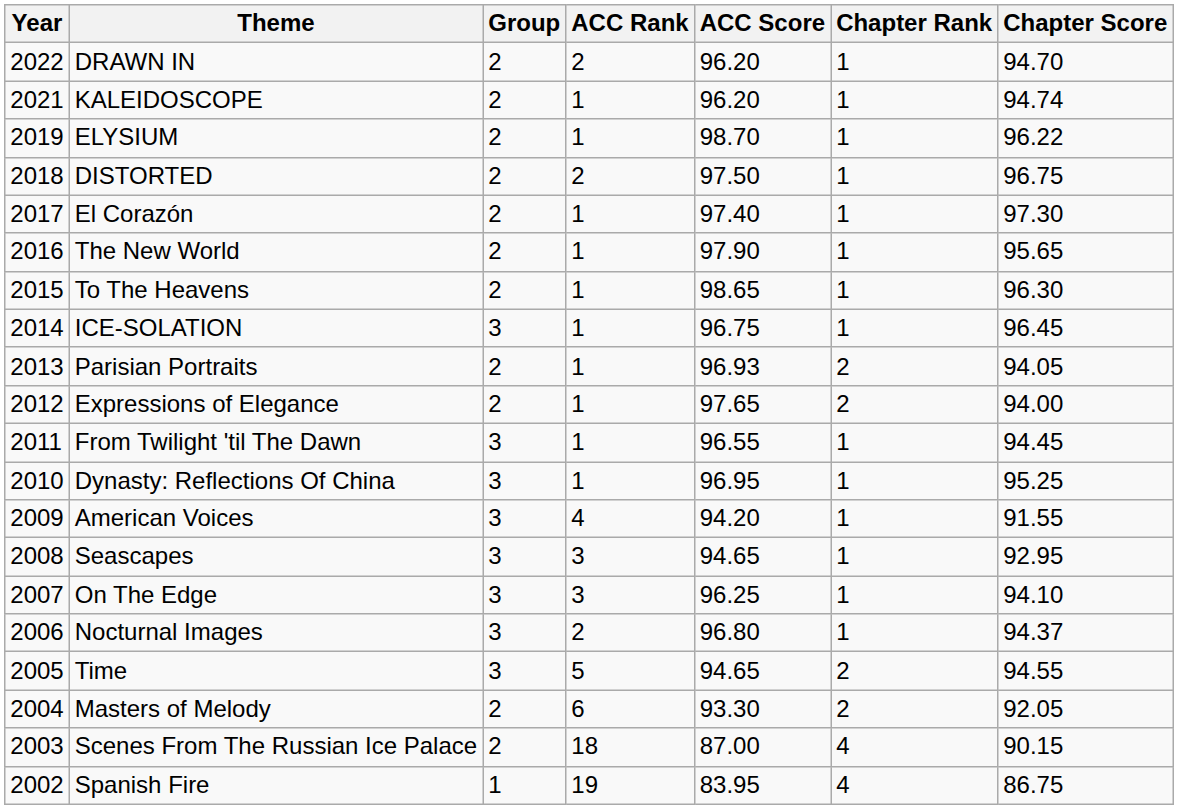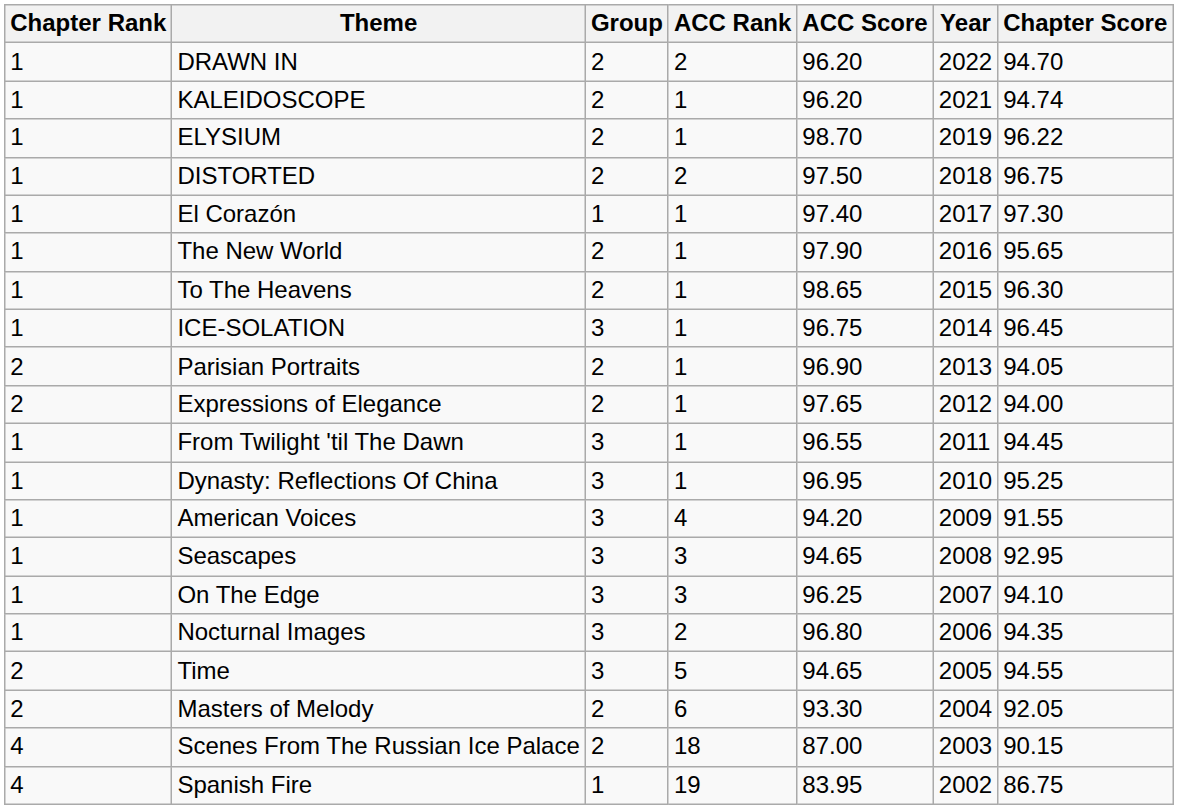 <table class="wikitable sortable">
 <tr>
-<th>Year</th>
+<th data-sort-type="number">Chapter Rank</th>
 <th>Theme</th>
 <th data-sort-type="number">Group</th>
 <th data-sort-type="number">ACC Rank</th>
 <th data-sort-type="number">ACC Score</th>
-<th data-sort-type="number">Chapter Rank</th>
+<th>Year</th>
 <th data-sort-type="number">Chapter Score</th>
 </tr>
 <tr>
-<td>2022</td>
+<td>1</td>
 <td>DRAWN IN</td>
 <td>2</td>
 <td>2</td>
 <td>96.20</td>
-<td>1</td>
+<td>2022</td>
 <td>94.70</td>
 </tr>
 <tr>
-<td>2021</td>
+<td>1</td>
 <td>KALEIDOSCOPE</td>
 <td>2</td>
 <td>1</td>
 <td>96.20</td>
-<td>1</td>
+<td>2021</td>
 <td>94.74</td>
 </tr>
 <tr>
-<td>2019</td>
+<td>1</td>
 <td>ELYSIUM</td>
 <td>2</td>
 <td>1</td>
 <td>98.70</td>
-<td>1</td>
+<td>2019</td>
 <td>96.22</td>
 </tr>
 <tr>
-<td>2018</td>
+<td>1</td>
 <td>DISTORTED</td>
 <td>2</td>
 <td>2</td>
 <td>97.50</td>
-<td>1</td>
+<td>2018</td>
 <td>96.75</td>
 </tr>
 <tr>
-<td>2017</td>
+<td>1</td>
 <td>El Corazón</td>
-<td>2</td>
+<td>1</td>
 <td>1</td>
 <td>97.40</td>
-<td>1</td>
+<td>2017</td>
 <td>97.30</td>
 </tr>
 <tr>
-<td>2016</td>
+<td>1</td>
 <td>The New World</td>
 <td>2</td>
 <td>1</td>
 <td>97.90</td>
-<td>1</td>
+<td>2016</td>
 <td>95.65</td>
 </tr>
 <tr>
-<td>2015</td>
+<td>1</td>
 <td>To The Heavens</td>
 <td>2</td>
 <td>1</td>
 <td>98.65</td>
-<td>1</td>
+<td>2015</td>
 <td>96.30</td>
 </tr>
 <tr>
-<td>2014</td>
+<td>1</td>
 <td>ICE-SOLATION</td>
 <td>3</td>
 <td>1</td>
 <td>96.75</td>
-<td>1</td>
+<td>2014</td>
 <td>96.45</td>
 </tr>
 <tr>
-<td>2013</td>
+<td>2</td>
 <td>Parisian Portraits</td>
 <td>2</td>
 <td>1</td>
-<td>96.93</td>
-<td>2</td>
+<td>96.90</td>
+<td>2013</td>
 <td>94.05</td>
 </tr>
 <tr>
-<td>2012</td>
+<td>2</td>
 <td>Expressions of Elegance</td>
 <td>2</td>
 <td>1</td>
 <td>97.65</td>
-<td>2</td>
+<td>2012</td>
 <td>94.00</td>
 </tr>
 <tr>
-<td>2011</td>
+<td>1</td>
 <td>From Twilight 'til The Dawn</td>
 <td>3</td>
 <td>1</td>
 <td>96.55</td>
-<td>1</td>
+<td>2011</td>
 <td>94.45</td>
 </tr>
 <tr>
-<td>2010</td>
+<td>1</td>
 <td>Dynasty: Reflections Of China</td>
 <td>3</td>
 <td>1</td>
 <td>96.95</td>
-<td>1</td>
+<td>2010</td>
 <td>95.25</td>
 </tr>
 <tr>
-<td>2009</td>
+<td>1</td>
 <td>American Voices</td>
 <td>3</td>
 <td>4</td>
 <td>94.20</td>
-<td>1</td>
+<td>2009</td>
 <td>91.55</td>
 </tr>
 <tr>
-<td>2008</td>
+<td>1</td>
 <td>Seascapes</td>
 <td>3</td>
 <td>3</td>
 <td>94.65</td>
-<td>1</td>
+<td>2008</td>
 <td>92.95</td>
 </tr>
 <tr>
-<td>2007</td>
+<td>1</td>
 <td>On The Edge</td>
 <td>3</td>
 <td>3</td>
 <td>96.25</td>
-<td>1</td>
+<td>2007</td>
 <td>94.10</td>
 </tr>
 <tr>
-<td>2006</td>
+<td>1</td>
 <td>Nocturnal Images</td>
 <td>3</td>
 <td>2</td>
 <td>96.80</td>
-<td>1</td>
-<td>94.37</td>
+<td>2006</td>
+<td>94.35</td>
 </tr>
 <tr>
-<td>2005</td>
+<td>2</td>
 <td>Time</td>
 <td>3</td>
 <td>5</td>
 <td>94.65</td>
-<td>2</td>
+<td>2005</td>
 <td>94.55</td>
 </tr>
 <tr>
-<td>2004</td>
+<td>2</td>
 <td>Masters of Melody</td>
 <td>2</td>
 <td>6</td>
 <td>93.30</td>
-<td>2</td>
+<td>2004</td>
 <td>92.05</td>
 </tr>
 <tr>
-<td>2003</td>
+<td>4</td>
 <td>Scenes From The Russian Ice Palace</td>
 <td>2</td>
 <td>18</td>
 <td>87.00</td>
-<td>4</td>
+<td>2003</td>
 <td>90.15</td>
 </tr>
 <tr>
-<td>2002</td>
+<td>4</td>
 <td>Spanish Fire</td>
 <td>1</td>
 <td>19</td>
 <td>83.95</td>
-<td>4</td>
+<td>2002</td>
 <td>86.75</td>
 </tr>
 </table>
